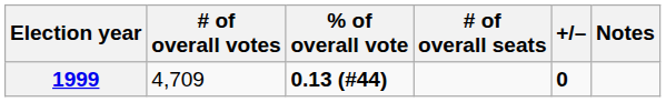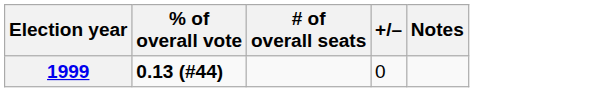 <table class=wikitable>
 <tr>
 <th>Election year</th>
-<th># of<br>overall votes</th>
 <th>% of<br>overall vote</th>
 <th># of<br>overall seats</th>
 <th>+/–</th>
 <th>Notes</th>
 </tr>
 <tr>
 <th><a href='#'>1999</a></th>
-<td>4,709</td>
 <td><strong>0.13 (#44)</strong></td>
 <td></td>
-<td><strong> 0</strong></td>
+<td> 0</td>
 <td></td>
 </tr>
 </table>
